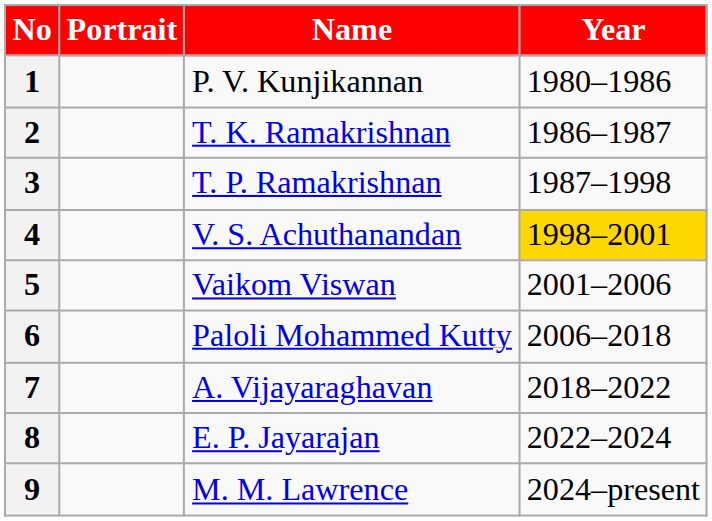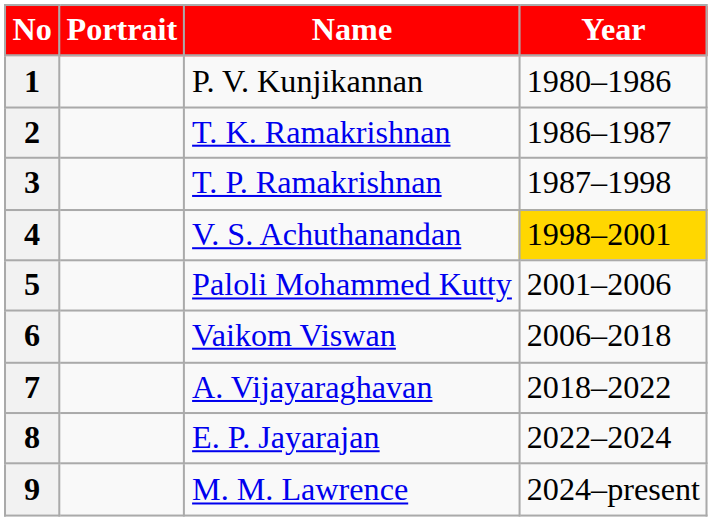 <table class="wikitable sortable"  text-align:center">
 <tr>
 <th data-sort-type=number ! Style="background-color:#FF0000; color:white">No</th>
 <th Style="background-color:#FF0000; color:white">Portrait</th>
 <th Style="background-color:#FF0000; color:white">Name</th>
 <th Style="background-color:#FF0000; color:white">Year</th>
 </tr>
 <tr>
 <th>1</th>
 <td></td>
 <td>P. V. Kunjikannan</td>
 <td>1980–1986</td>
 </tr>
 <tr>
 <th>2</th>
 <td></td>
 <td><a href='#'>T. K. Ramakrishnan</a></td>
 <td>1986–1987</td>
 </tr>
 <tr>
 <th>3</th>
 <td></td>
 <td><a href='#'>T. P. Ramakrishnan</a></td>
 <td>1987–1998</td>
 </tr>
 <tr>
 <th>4</th>
 <td></td>
 <td><a href='#'>V. S. Achuthanandan</a></td>
 <td style="background: gold;">1998–2001</td>
 </tr>
 <tr>
 <th>5</th>
 <td></td>
-<td><a href='#'>Vaikom Viswan</a></td>
+<td><a href='#'>Paloli Mohammed Kutty</a></td>
 <td>2001–2006</td>
 </tr>
 <tr>
 <th>6</th>
 <td></td>
-<td><a href='#'>Paloli Mohammed Kutty</a></td>
+<td><a href='#'>Vaikom Viswan</a></td>
 <td>2006–2018</td>
 </tr>
 <tr>
 <th>7</th>
 <td></td>
 <td><a href='#'>A. Vijayaraghavan</a></td>
 <td>2018–2022</td>
 </tr>
 <tr>
 <th>8</th>
 <td></td>
 <td><a href='#'>E. P. Jayarajan</a></td>
 <td>2022–2024</td>
 </tr>
 <tr>
 <th>9</th>
 <td></td>
 <td><a href='#'>M. M. Lawrence</a></td>
 <td>2024–present</td>
 </tr>
 </table>
